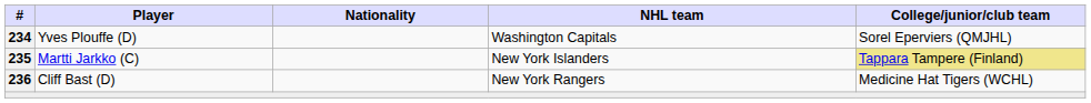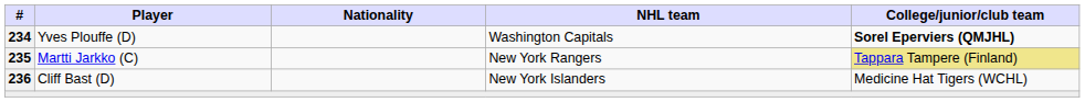 <table class="wikitable" style="width: 100%">
 <tr>
 <th style="background:#ddf; width:2.75%;">#</th>
 <th style="background:#ddf; width:22.0%;">Player</th>
 <th style="background:#ddf; width:20.0%;">Nationality</th>
 <th style="background:#ddf; width:34.0%;">NHL team</th>
 <th style="background:#ddf; width:100.0%;">College/junior/club team</th>
 </tr>
 <tr>
 <th>234</th>
 <td>Yves Plouffe (D)</td>
 <td></td>
 <td>Washington Capitals</td>
-<td>Sorel Eperviers (QMJHL)</td>
+<td><strong>Sorel Eperviers (QMJHL)</strong></td>
 </tr>
 <tr>
 <th>235</th>
 <td><a href='#'>Martti Jarkko</a> (C)</td>
 <td></td>
-<td>New York Islanders</td>
+<td>New York Rangers</td>
 <td style="background: khaki;"><a href='#'>Tappara</a> Tampere (Finland)</td>
 </tr>
 <tr>
 <th>236</th>
 <td>Cliff Bast (D)</td>
 <td></td>
-<td>New York Rangers</td>
+<td>New York Islanders</td>
 <td>Medicine Hat Tigers (WCHL)</td>
 </tr>
 <tr>
 <td style="text-align:center; background:#efefef" colspan="6"></td>
 </tr>
 </table>
